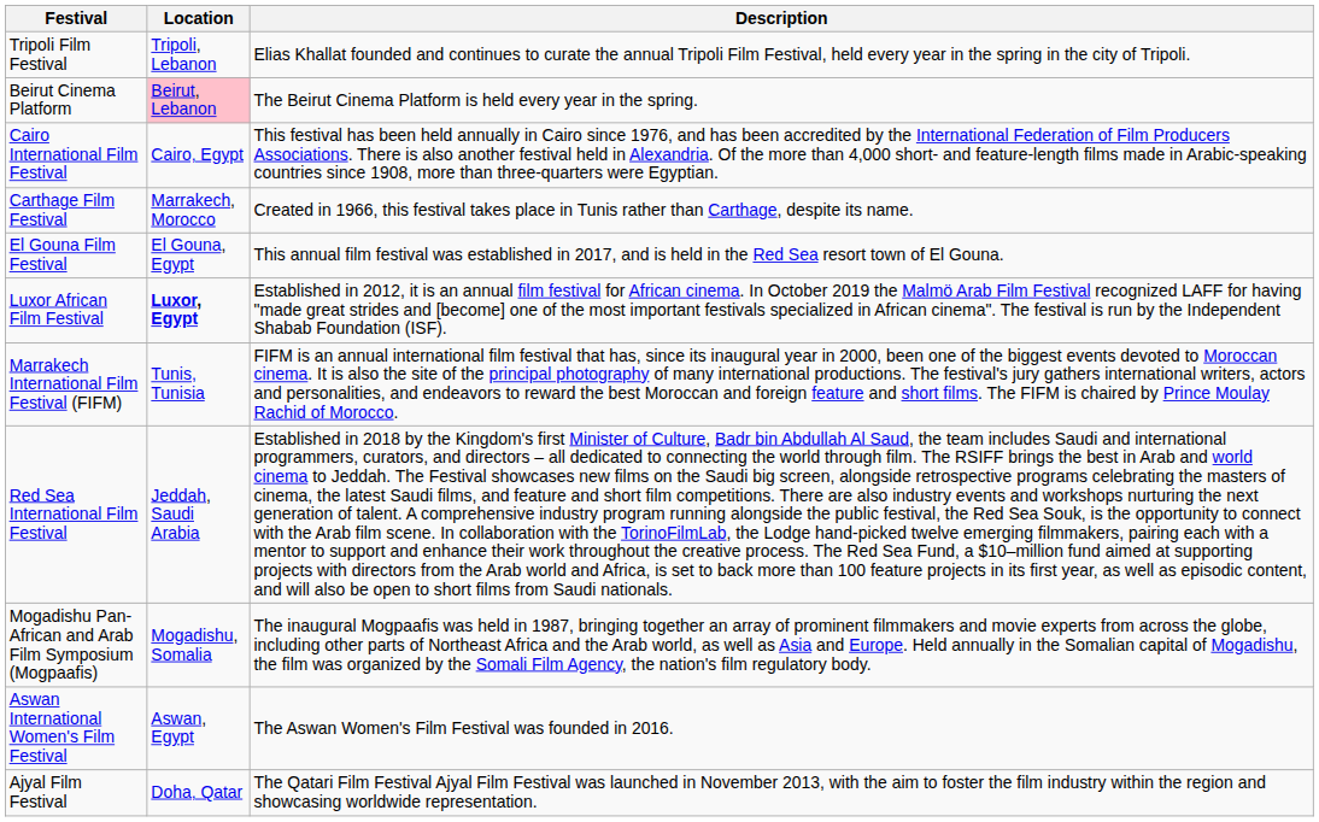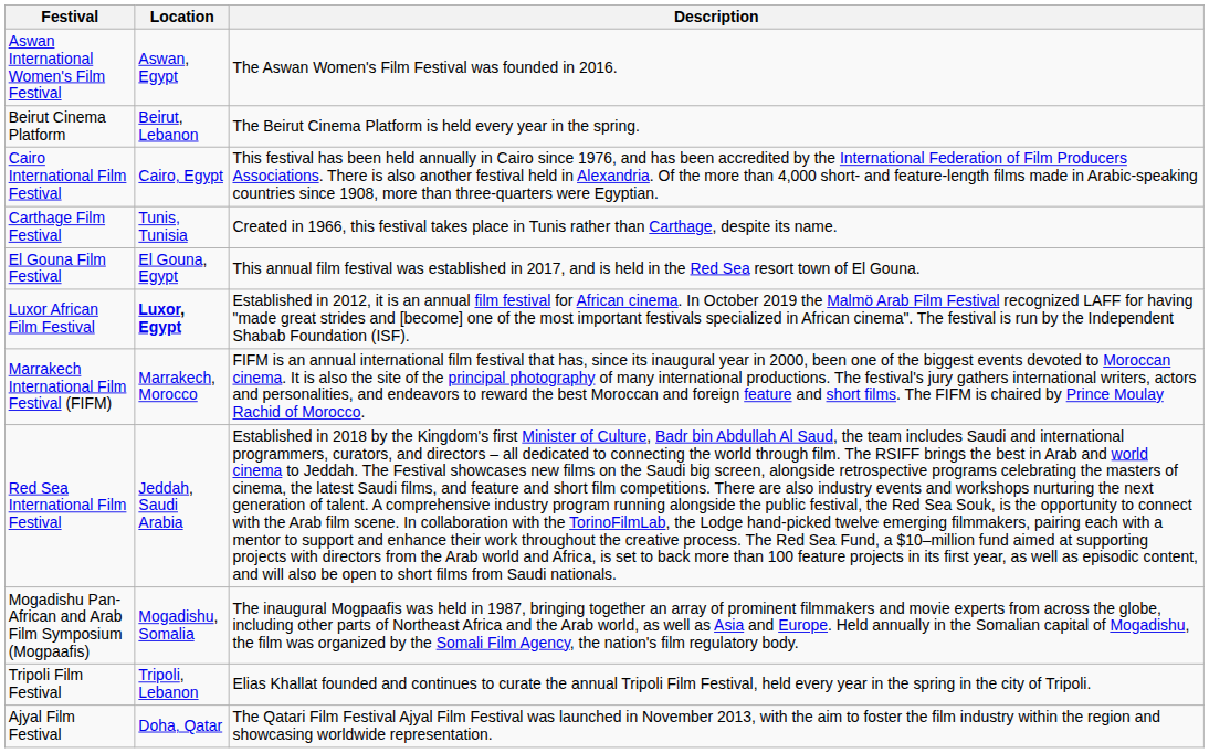 <table class="wikitable">
 <tr>
 <th>Festival</th>
 <th>Location</th>
 <th>Description</th>
 </tr>
 <tr>
-<td>Tripoli Film Festival</td>
-<td><a href='#'>Tripoli</a>, <a href='#'>Lebanon</a></td>
-<td>Elias Khallat founded and continues to curate the annual Tripoli Film Festival, held every year in the spring in the city of Tripoli.</td>
+<td><a href='#'>Aswan International Women's Film Festival</a></td>
+<td><a href='#'>Aswan</a>, <a href='#'>Egypt</a></td>
+<td>The Aswan Women's Film Festival was founded in 2016.</td>
 </tr>
 <tr>
 <td>Beirut Cinema Platform</td>
-<td style="background: pink;"><a href='#'>Beirut</a>, <a href='#'>Lebanon</a></td>
+<td><a href='#'>Beirut</a>, <a href='#'>Lebanon</a></td>
 <td>The Beirut Cinema Platform is held every year in the spring.</td>
 </tr>
 <tr>
 <td><a href='#'>Cairo International Film Festival</a></td>
 <td><a href='#'>Cairo, Egypt</a></td>
 <td>This festival has been held annually in Cairo since 1976, and has been accredited by the <a href='#'>International Federation of Film Producers Associations</a>. There is also another festival held in <a href='#'>Alexandria</a>. Of the more than 4,000 short- and feature-length films made in Arabic-speaking countries since 1908, more than three-quarters were Egyptian.</td>
 </tr>
 <tr>
 <td><a href='#'>Carthage Film Festival</a></td>
-<td><a href='#'>Marrakech</a>, <a href='#'>Morocco</a></td>
+<td><a href='#'>Tunis, Tunisia</a></td>
 <td>Created in 1966, this festival takes place in Tunis rather than <a href='#'>Carthage</a>, despite its name.</td>
 </tr>
 <tr>
 <td><a href='#'>El Gouna Film Festival</a></td>
 <td><a href='#'>El Gouna</a>, <a href='#'>Egypt</a></td>
 <td>This annual film festival was established in 2017, and is held in the <a href='#'>Red Sea</a> resort town of El Gouna.</td>
 </tr>
 <tr>
 <td><a href='#'>Luxor African Film Festival</a></td>
 <td><strong><a href='#'>Luxor</a>, <a href='#'>Egypt</a></strong></td>
 <td>Established in 2012, it is an annual <a href='#'>film festival</a> for <a href='#'>African cinema</a>. In October 2019 the <a href='#'>Malmö Arab Film Festival</a> recognized LAFF for having "made great strides and [become] one of the most important festivals specialized in African cinema". The festival is run by the Independent Shabab Foundation (ISF).</td>
 </tr>
 <tr>
 <td><a href='#'>Marrakech International Film Festival</a> (FIFM)</td>
-<td><a href='#'>Tunis, Tunisia</a></td>
+<td><a href='#'>Marrakech</a>, <a href='#'>Morocco</a></td>
 <td>FIFM is an annual international film festival that has, since its inaugural year in 2000, been one of the biggest events devoted to <a href='#'>Moroccan cinema</a>. It is also the site of the <a href='#'>principal photography</a> of many international productions. The festival's jury gathers international writers, actors and personalities, and endeavors to reward the best Moroccan and foreign <a href='#'>feature</a> and <a href='#'>short films</a>. The FIFM is chaired by <a href='#'>Prince Moulay Rachid of Morocco</a>.</td>
 </tr>
 <tr>
 <td><a href='#'>Red Sea International Film Festival</a></td>
 <td><a href='#'>Jeddah</a>, <a href='#'>Saudi Arabia</a></td>
 <td>Established in 2018 by the Kingdom's first <a href='#'>Minister of Culture</a>, <a href='#'>Badr bin Abdullah Al Saud</a>, the team includes Saudi and international programmers, curators, and directors – all dedicated to connecting the world through film. The RSIFF brings the best in Arab and <a href='#'>world cinema</a> to Jeddah. The Festival showcases new films on the Saudi big screen, alongside retrospective programs celebrating the masters of cinema, the latest Saudi films, and feature and short film competitions. There are also industry events and workshops nurturing the next generation of talent. A comprehensive industry program running alongside the public festival, the Red Sea Souk, is the opportunity to connect with the Arab film scene. In collaboration with the <a href='#'>TorinoFilmLab</a>, the Lodge hand-picked twelve emerging filmmakers, pairing each with a mentor to support and enhance their work throughout the creative process. The Red Sea Fund, a $10–million fund aimed at supporting projects with directors from the Arab world and Africa, is set to back more than 100 feature projects in its first year, as well as episodic content, and will also be open to short films from Saudi nationals.</td>
 </tr>
 <tr>
 <td>Mogadishu Pan-African and Arab Film Symposium (Mogpaafis)</td>
 <td><a href='#'>Mogadishu</a>, <a href='#'>Somalia</a></td>
 <td>The inaugural Mogpaafis was held in 1987, bringing together an array of prominent filmmakers and movie experts from across the globe, including other parts of Northeast Africa and the Arab world, as well as <a href='#'>Asia</a> and <a href='#'>Europe</a>. Held annually in the Somalian capital of <a href='#'>Mogadishu</a>, the film was organized by the <a href='#'>Somali Film Agency</a>, the nation's film regulatory body.</td>
 </tr>
 <tr>
-<td><a href='#'>Aswan International Women's Film Festival</a></td>
-<td><a href='#'>Aswan</a>, <a href='#'>Egypt</a></td>
-<td>The Aswan Women's Film Festival was founded in 2016.</td>
+<td>Tripoli Film Festival</td>
+<td><a href='#'>Tripoli</a>, <a href='#'>Lebanon</a></td>
+<td>Elias Khallat founded and continues to curate the annual Tripoli Film Festival, held every year in the spring in the city of Tripoli.</td>
 </tr>
 <tr>
 <td>Ajyal Film Festival</td>
 <td><a href='#'>Doha, Qatar</a></td>
 <td>The Qatari Film Festival Ajyal Film Festival was launched in November 2013, with the aim to foster the film industry within the region and showcasing worldwide representation.</td>
 </tr>
 </table>
